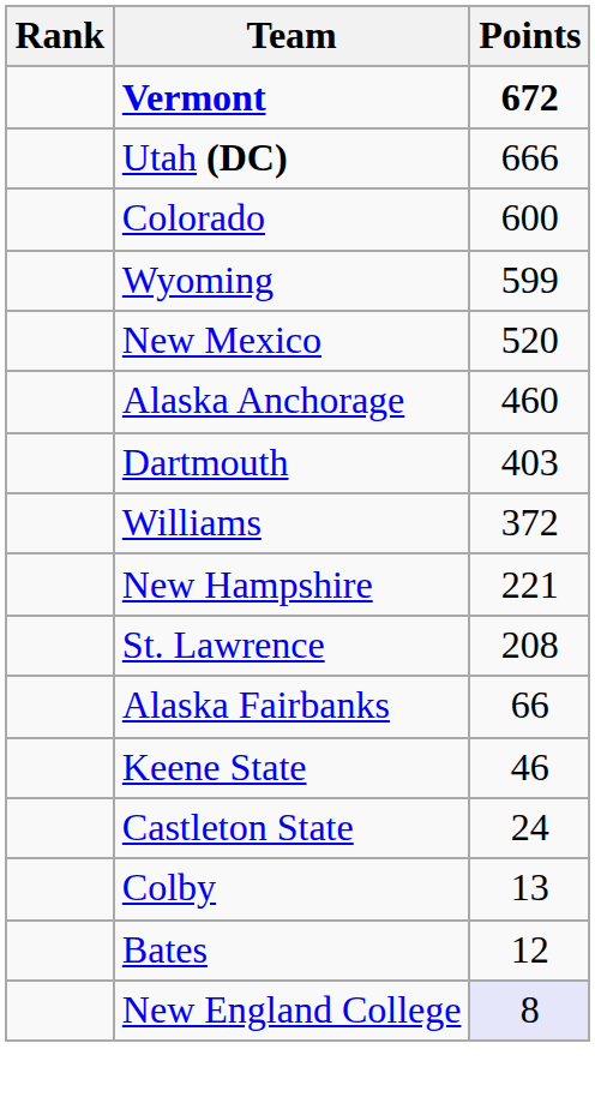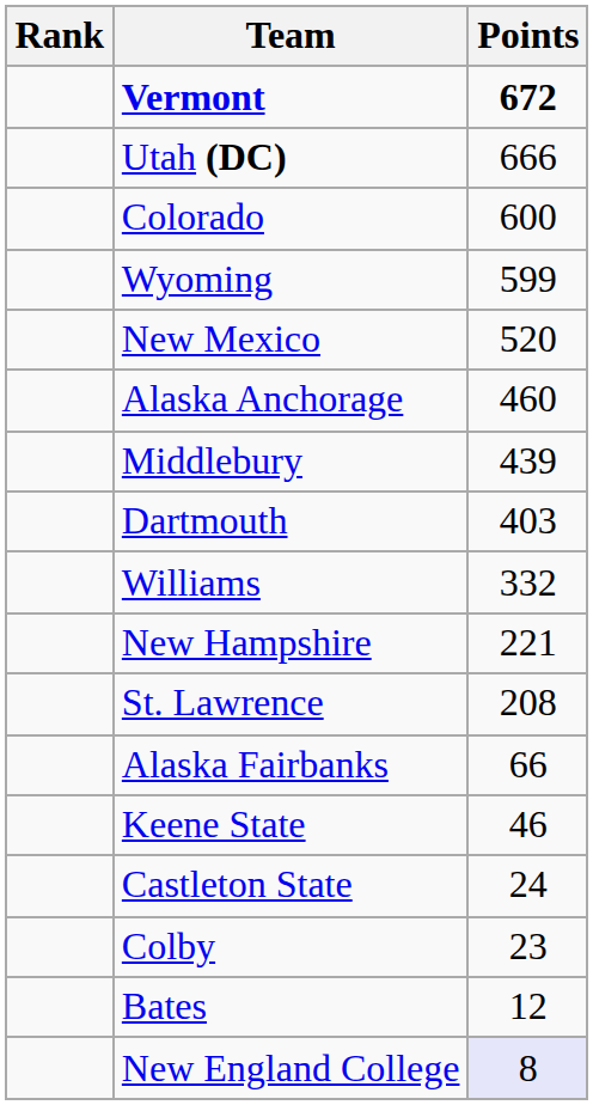 <table class="wikitable sortable" style="text-align:center">
 <tr>
 <th>Rank</th>
 <th>Team</th>
 <th>Points</th>
 </tr>
 <tr>
 <td></td>
 <td align=left><strong><a href='#'>Vermont</a></strong></td>
 <td><strong>672</strong></td>
 </tr>
 <tr>
 <td></td>
 <td align=left><a href='#'>Utah</a> <strong>(DC)</strong></td>
 <td>666</td>
 </tr>
 <tr>
 <td></td>
 <td align=left><a href='#'>Colorado</a></td>
 <td>600</td>
 </tr>
 <tr>
 <td></td>
 <td align=left><a href='#'>Wyoming</a></td>
 <td>599</td>
 </tr>
 <tr>
 <td></td>
 <td align=left><a href='#'>New Mexico</a></td>
 <td>520</td>
 </tr>
 <tr>
 <td></td>
 <td align=left><a href='#'>Alaska Anchorage</a></td>
 <td>460</td>
 </tr>
 <tr>
 <td></td>
+<td align=left><a href='#'>Middlebury</a></td>
+<td>439</td>
+</tr>
+<tr>
+<td></td>
 <td align=left><a href='#'>Dartmouth</a></td>
 <td>403</td>
 </tr>
 <tr>
 <td></td>
 <td align=left><a href='#'>Williams</a></td>
-<td>372</td>
+<td>332</td>
 </tr>
 <tr>
 <td></td>
 <td align=left><a href='#'>New Hampshire</a></td>
 <td>221</td>
 </tr>
 <tr>
 <td></td>
 <td align=left><a href='#'>St. Lawrence</a></td>
 <td>208</td>
 </tr>
 <tr>
 <td></td>
 <td align=left><a href='#'>Alaska Fairbanks</a></td>
 <td>66</td>
 </tr>
 <tr>
 <td></td>
 <td align=left><a href='#'>Keene State</a></td>
 <td>46</td>
 </tr>
 <tr>
 <td></td>
 <td align=left><a href='#'>Castleton State</a></td>
 <td>24</td>
 </tr>
 <tr>
 <td></td>
 <td align=left><a href='#'>Colby</a></td>
-<td>13</td>
+<td>23</td>
 </tr>
 <tr>
 <td></td>
 <td align=left><a href='#'>Bates</a></td>
 <td>12</td>
 </tr>
 <tr>
 <td></td>
 <td align=left><a href='#'>New England College</a></td>
 <td style="background: lavender;">8</td>
 </tr>
 </table>
